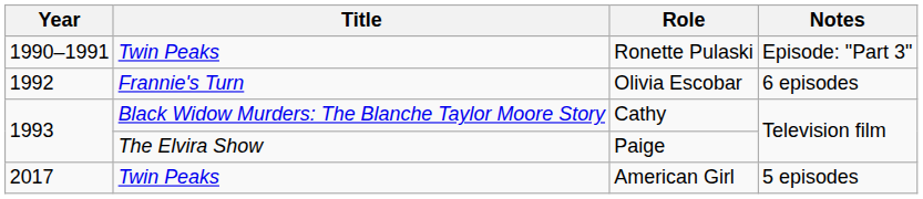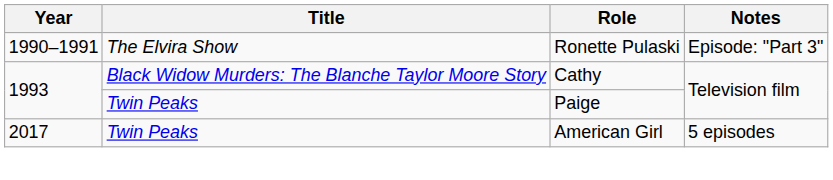 <table class="wikitable sortable">
 <tr>
 <th>Year</th>
 <th>Title</th>
 <th>Role</th>
 <th>Notes</th>
 </tr>
 <tr>
 <td>1990–1991</td>
-<td><em><a href='#'>Twin Peaks</a></em></td>
+<td><em>The Elvira Show</em></td>
 <td>Ronette Pulaski</td>
 <td>Episode: "Part 3"</td>
-</tr>
-<tr>
-<td>1992</td>
-<td><em><a href='#'>Frannie's Turn</a></em></td>
-<td>Olivia Escobar</td>
-<td>6 episodes</td>
 </tr>
 <tr>
 <td rowspan="2">1993</td>
 <td><em><a href='#'>Black Widow Murders: The Blanche Taylor Moore Story</a></em></td>
 <td>Cathy</td>
 <td rowspan="2">Television film</td>
 </tr>
 <tr>
-<td><em>The Elvira Show</em></td>
+<td><em><a href='#'>Twin Peaks</a></em></td>
 <td>Paige</td>
 </tr>
 <tr>
 <td>2017</td>
 <td><em><a href='#'>Twin Peaks</a></em></td>
 <td>American Girl</td>
 <td>5 episodes</td>
 </tr>
 </table>
